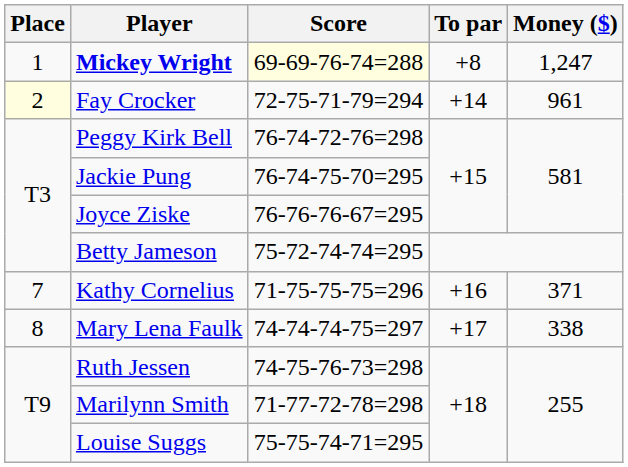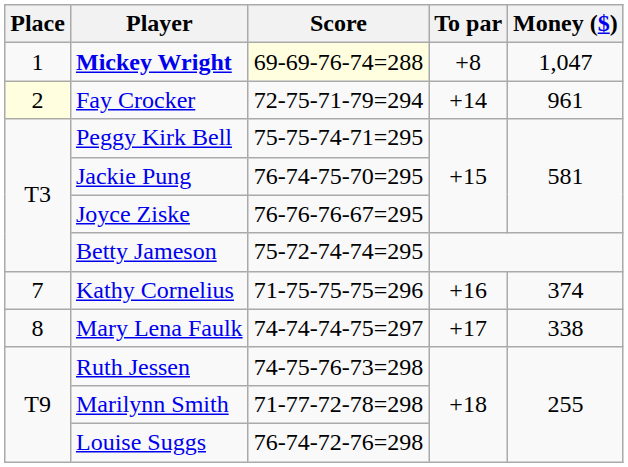 <table class="wikitable">
 <tr>
 <th>Place</th>
 <th>Player</th>
 <th>Score</th>
 <th>To par</th>
 <th>Money (<a href='#'>$</a>)</th>
 </tr>
 <tr>
 <td align=center>1</td>
 <td> <strong><a href='#'>Mickey Wright</a></strong></td>
 <td style="background: lightyellow;">69-69-76-74=288</td>
 <td align=center>+8</td>
-<td align=center>1,247</td>
+<td align=center>1,047</td>
 </tr>
 <tr>
 <td align=center style="background: lightyellow;">2</td>
 <td> <a href='#'>Fay Crocker</a></td>
 <td>72-75-71-79=294</td>
 <td align=center>+14</td>
 <td align=center>961</td>
 </tr>
 <tr>
 <td rowspan="4" align=center>T3</td>
 <td> <a href='#'>Peggy Kirk Bell</a></td>
-<td>76-74-72-76=298</td>
+<td>75-75-74-71=295</td>
 <td rowspan="3" align=center>+15</td>
 <td rowspan="3" align=center>581</td>
 </tr>
 <tr>
 <td> <a href='#'>Jackie Pung</a></td>
 <td>76-74-75-70=295</td>
 </tr>
 <tr>
 <td> <a href='#'>Joyce Ziske</a></td>
 <td>76-76-76-67=295</td>
 </tr>
 <tr>
 <td> <a href='#'>Betty Jameson</a></td>
 <td>75-72-74-74=295</td>
 </tr>
 <tr>
 <td align=center>7</td>
 <td> <a href='#'>Kathy Cornelius</a></td>
 <td>71-75-75-75=296</td>
 <td align=center>+16</td>
-<td align=center>371</td>
+<td align=center>374</td>
 </tr>
 <tr>
 <td align=center>8</td>
 <td> <a href='#'>Mary Lena Faulk</a></td>
 <td>74-74-74-75=297</td>
 <td align=center>+17</td>
 <td align=center>338</td>
 </tr>
 <tr>
 <td rowspan="3" align=center>T9</td>
 <td> <a href='#'>Ruth Jessen</a></td>
 <td>74-75-76-73=298</td>
 <td rowspan="3" align=center>+18</td>
 <td rowspan="3" align=center>255</td>
 </tr>
 <tr>
 <td> <a href='#'>Marilynn Smith</a></td>
 <td>71-77-72-78=298</td>
 </tr>
 <tr>
 <td> <a href='#'>Louise Suggs</a></td>
-<td>75-75-74-71=295</td>
+<td>76-74-72-76=298</td>
 </tr>
 </table>
